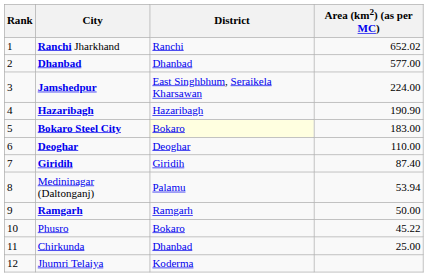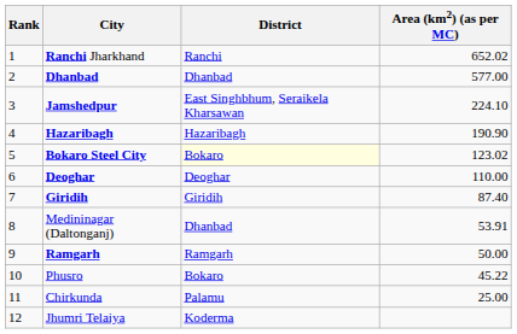 <table class="wikitable sortable">
 <tr>
 <th>Rank</th>
 <th>City</th>
 <th>District</th>
 <th>Area (km<sup>2</sup>) (as per <a href='#'>MC</a>)</th>
 </tr>
 <tr>
 <td>1</td>
 <td><strong><a href='#'>Ranchi</a></strong> Jharkhand</td>
 <td><a href='#'>Ranchi</a></td>
 <td style="text-align:right">652.02</td>
 </tr>
 <tr>
 <td>2</td>
 <td><strong><a href='#'>Dhanbad</a></strong></td>
 <td><a href='#'>Dhanbad</a></td>
 <td style="text-align:right">577.00</td>
 </tr>
 <tr>
 <td>3</td>
 <td><strong><a href='#'>Jamshedpur</a></strong></td>
 <td><a href='#'>East Singhbhum</a>, <a href='#'>Seraikela Kharsawan</a></td>
-<td style="text-align:right">224.00</td>
+<td style="text-align:right">224.10</td>
 </tr>
 <tr>
 <td>4</td>
 <td><strong><a href='#'>Hazaribagh</a></strong></td>
 <td><a href='#'>Hazaribagh</a></td>
 <td style="text-align:right">190.90</td>
 </tr>
 <tr>
 <td>5</td>
 <td><strong><a href='#'>Bokaro Steel City</a></strong></td>
 <td style="background: lightyellow;"><a href='#'>Bokaro</a></td>
-<td style="text-align:right">183.00</td>
+<td style="text-align:right">123.02</td>
 </tr>
 <tr>
 <td>6</td>
 <td><strong><a href='#'>Deoghar</a></strong></td>
 <td><a href='#'>Deoghar</a></td>
 <td style="text-align:right">110.00</td>
 </tr>
 <tr>
 <td>7</td>
 <td><strong><a href='#'>Giridih</a></strong></td>
 <td><a href='#'>Giridih</a></td>
 <td style="text-align:right">87.40</td>
 </tr>
 <tr>
 <td>8</td>
 <td><a href='#'>Medininagar</a> (Daltonganj)</td>
-<td><a href='#'>Palamu</a></td>
-<td style="text-align:right">53.94</td>
+<td><a href='#'>Dhanbad</a></td>
+<td style="text-align:right">53.91</td>
 </tr>
 <tr>
 <td>9</td>
 <td><strong><a href='#'>Ramgarh</a></strong></td>
 <td><a href='#'>Ramgarh</a></td>
 <td style="text-align:right">50.00</td>
 </tr>
 <tr>
 <td>10</td>
 <td><a href='#'>Phusro</a></td>
 <td><a href='#'>Bokaro</a></td>
 <td style="text-align:right">45.22</td>
 </tr>
 <tr>
 <td>11</td>
 <td><a href='#'>Chirkunda</a></td>
-<td><a href='#'>Dhanbad</a></td>
+<td><a href='#'>Palamu</a></td>
 <td style="text-align:right">25.00</td>
 </tr>
 <tr>
 <td>12</td>
 <td><a href='#'>Jhumri Telaiya</a></td>
 <td><a href='#'>Koderma</a></td>
 <td style="text-align:right"></td>
 </tr>
 </table>
